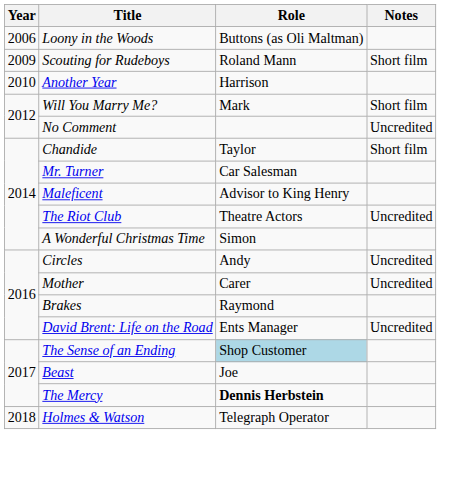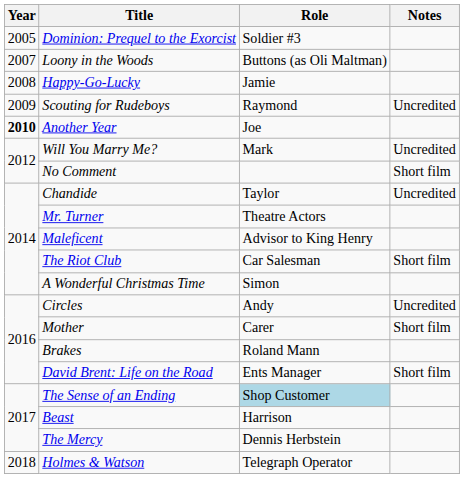 <table class="wikitable">
 <tr>
 <th>Year</th>
 <th>Title</th>
 <th>Role</th>
 <th>Notes</th>
 </tr>
 <tr>
-<td>2006</td>
+<td>2005</td>
+<td><em><a href='#'>Dominion: Prequel to the Exorcist</a></em></td>
+<td>Soldier #3</td>
+<td></td>
+</tr>
+<tr>
+<td>2007</td>
 <td><em>Loony in the Woods</em></td>
 <td>Buttons (as Oli Maltman)</td>
 <td></td>
 </tr>
 <tr>
+<td>2008</td>
+<td><em><a href='#'>Happy-Go-Lucky</a></em></td>
+<td>Jamie</td>
+<td></td>
+</tr>
+<tr>
 <td>2009</td>
 <td><em>Scouting for Rudeboys</em></td>
-<td>Roland Mann</td>
-<td>Short film</td>
+<td>Raymond</td>
+<td>Uncredited</td>
 </tr>
 <tr>
-<td>2010</td>
+<td><strong>2010</strong></td>
 <td><em><a href='#'>Another Year</a></em></td>
-<td>Harrison</td>
+<td>Joe</td>
 <td></td>
 </tr>
 <tr>
 <td rowspan="2">2012</td>
 <td><em>Will You Marry Me?</em></td>
 <td>Mark</td>
-<td>Short film</td>
+<td>Uncredited</td>
 </tr>
 <tr>
 <td><em>No Comment</em></td>
 <td></td>
-<td>Uncredited</td>
+<td>Short film</td>
 </tr>
 <tr>
 <td rowspan="5">2014</td>
 <td><em>Chandide</em></td>
 <td>Taylor</td>
-<td>Short film</td>
+<td>Uncredited</td>
 </tr>
 <tr>
 <td><em><a href='#'>Mr. Turner</a></em></td>
-<td>Car Salesman</td>
+<td>Theatre Actors</td>
 <td></td>
 </tr>
 <tr>
 <td><em><a href='#'>Maleficent</a></em></td>
 <td>Advisor to King Henry</td>
 <td></td>
 </tr>
 <tr>
 <td><em><a href='#'>The Riot Club</a></em></td>
-<td>Theatre Actors</td>
-<td>Uncredited</td>
+<td>Car Salesman</td>
+<td>Short film</td>
 </tr>
 <tr>
 <td><em>A Wonderful Christmas Time</em></td>
 <td>Simon</td>
 <td></td>
 </tr>
 <tr>
 <td rowspan="4">2016</td>
 <td><em>Circles</em></td>
 <td>Andy</td>
 <td>Uncredited</td>
 </tr>
 <tr>
 <td><em>Mother</em></td>
 <td>Carer</td>
-<td>Uncredited</td>
+<td>Short film</td>
 </tr>
 <tr>
 <td><em>Brakes</em></td>
-<td>Raymond</td>
+<td>Roland Mann</td>
 <td></td>
 </tr>
 <tr>
 <td><em><a href='#'>David Brent: Life on the Road</a></em></td>
 <td>Ents Manager</td>
-<td>Uncredited</td>
+<td>Short film</td>
 </tr>
 <tr>
 <td rowspan="3">2017</td>
 <td><em><a href='#'>The Sense of an Ending</a></em></td>
 <td style="background: lightblue;">Shop Customer</td>
 <td></td>
 </tr>
 <tr>
 <td><em><a href='#'>Beast</a></em></td>
-<td>Joe</td>
+<td>Harrison</td>
 <td></td>
 </tr>
 <tr>
 <td><em><a href='#'>The Mercy</a></em></td>
-<td><strong>Dennis Herbstein</strong></td>
+<td>Dennis Herbstein</td>
 <td></td>
 </tr>
 <tr>
 <td>2018</td>
 <td><em><a href='#'>Holmes & Watson</a></em></td>
 <td>Telegraph Operator</td>
 <td></td>
 </tr>
 </table>
